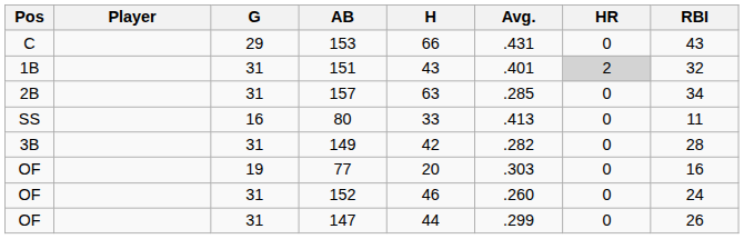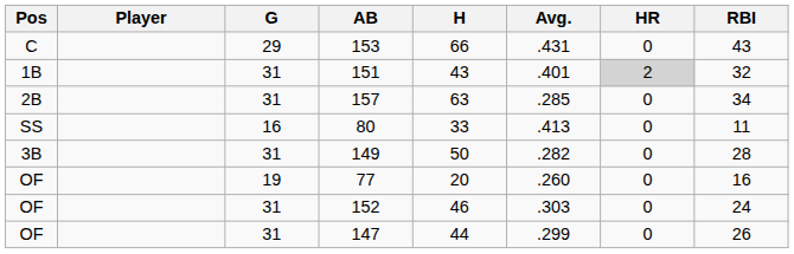 <table class="wikitable sortable">
 <tr>
 <th bgcolor="#DDDDFF" width="5%">Pos</th>
 <th bgcolor="#DDDDFF" width="16%">Player</th>
 <th bgcolor="#DDDDFF" width="9%">G</th>
 <th bgcolor="#DDDDFF" width="9%">AB</th>
 <th bgcolor="#DDDDFF" width="9%">H</th>
 <th bgcolor="#DDDDFF" width="9%">Avg.</th>
 <th bgcolor="#DDDDFF" width="9%">HR</th>
 <th bgcolor="#DDDDFF" width="9%">RBI</th>
 </tr>
 <tr align="center">
 <td>C</td>
 <td></td>
 <td>29</td>
 <td>153</td>
 <td>66</td>
 <td>.431</td>
 <td>0</td>
 <td>43</td>
 </tr>
 <tr align="center">
 <td>1B</td>
 <td></td>
 <td>31</td>
 <td>151</td>
 <td>43</td>
 <td>.401</td>
 <td style="background: lightgrey;">2</td>
 <td>32</td>
 </tr>
 <tr align="center">
 <td>2B</td>
 <td></td>
 <td>31</td>
 <td>157</td>
 <td>63</td>
 <td>.285</td>
 <td>0</td>
 <td>34</td>
 </tr>
 <tr align="center">
 <td>SS</td>
 <td></td>
 <td>16</td>
 <td>80</td>
 <td>33</td>
 <td>.413</td>
 <td>0</td>
 <td>11</td>
 </tr>
 <tr align="center">
 <td>3B</td>
 <td></td>
 <td>31</td>
 <td>149</td>
-<td>42</td>
+<td>50</td>
 <td>.282</td>
 <td>0</td>
 <td>28</td>
 </tr>
 <tr align="center">
 <td>OF</td>
 <td></td>
 <td>19</td>
 <td>77</td>
 <td>20</td>
-<td>.303</td>
+<td>.260</td>
 <td>0</td>
 <td>16</td>
 </tr>
 <tr align="center">
 <td>OF</td>
 <td></td>
 <td>31</td>
 <td>152</td>
 <td>46</td>
-<td>.260</td>
+<td>.303</td>
 <td>0</td>
 <td>24</td>
 </tr>
 <tr align="center">
 <td>OF</td>
 <td></td>
 <td>31</td>
 <td>147</td>
 <td>44</td>
 <td>.299</td>
 <td>0</td>
 <td>26</td>
 </tr>
 </table>
